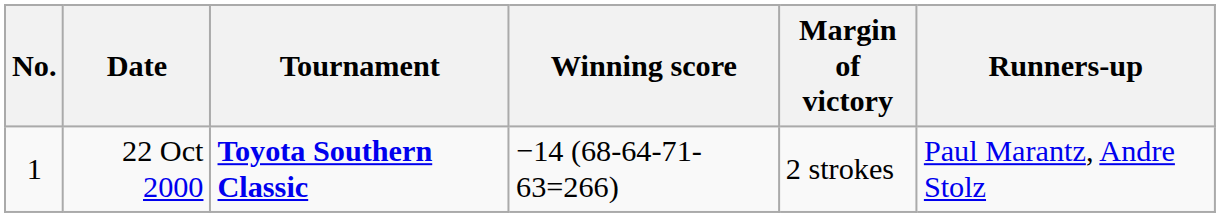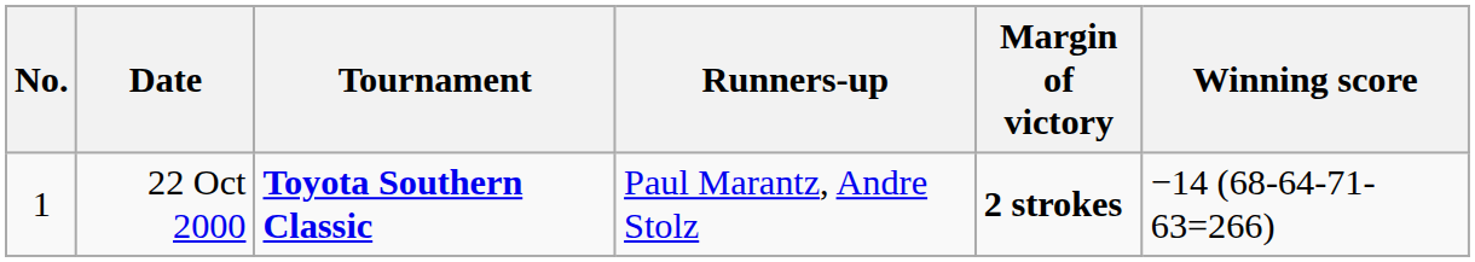 <table class="wikitable" style="font-size:95%;">
 <tr>
 <th>No.</th>
 <th>Date</th>
 <th>Tournament</th>
+<th>Runners-up</th>
+<th>Margin of<br>victory</th>
 <th>Winning score</th>
-<th>Margin of<br>victory</th>
-<th>Runners-up</th>
 </tr>
 <tr>
 <td align=center>1</td>
 <td align=right>22 Oct <a href='#'>2000</a></td>
 <td><strong><a href='#'>Toyota Southern Classic</a></strong></td>
+<td> <a href='#'>Paul Marantz</a>,  <a href='#'>Andre Stolz</a></td>
+<td><strong>2 strokes</strong></td>
 <td>−14 (68-64-71-63=266)</td>
-<td>2 strokes</td>
-<td> <a href='#'>Paul Marantz</a>,  <a href='#'>Andre Stolz</a></td>
 </tr>
 </table>
